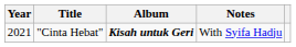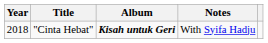 <table class="wikitable unsortable">
 <tr>
 <th>Year</th>
 <th>Title</th>
 <th>Album</th>
 <th>Notes</th>
 <th></th>
 </tr>
 <tr>
-<td>2021</td>
+<td>2018</td>
 <td>"Cinta Hebat"</td>
 <td align="center"><strong><em>Kisah untuk Geri</em></strong></td>
 <td>With <a href='#'>Syifa Hadju</a></td>
 <td align="center"></td>
 </tr>
 </table>
